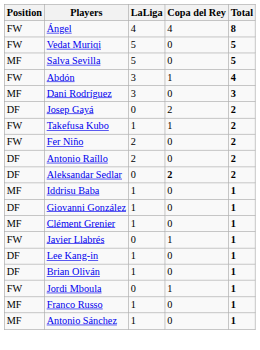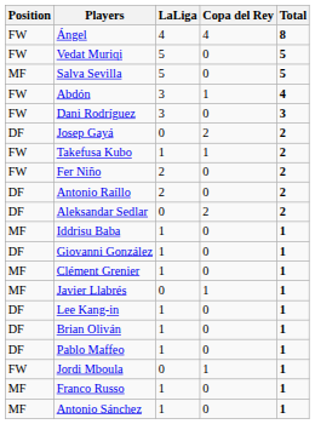 <table class="wikitable">
 <tr>
 <th>Position</th>
 <th>Players</th>
 <th>LaLiga</th>
 <th>Copa del Rey</th>
 <th>Total</th>
 </tr>
 <tr>
 <td>FW</td>
 <td> <a href='#'>Ángel</a></td>
 <td>4</td>
 <td>4</td>
 <td><strong>8</strong></td>
 </tr>
 <tr>
 <td>FW</td>
 <td> <a href='#'>Vedat Muriqi</a></td>
 <td>5</td>
 <td>0</td>
 <td><strong>5</strong></td>
 </tr>
 <tr>
 <td>MF</td>
 <td> <a href='#'>Salva Sevilla</a></td>
 <td>5</td>
 <td>0</td>
 <td><strong>5</strong></td>
 </tr>
 <tr>
 <td>FW</td>
 <td> <a href='#'>Abdón</a></td>
 <td>3</td>
 <td>1</td>
 <td><strong>4</strong></td>
 </tr>
 <tr>
-<td>MF</td>
+<td>FW</td>
 <td> <a href='#'>Dani Rodríguez</a></td>
 <td>3</td>
 <td>0</td>
 <td><strong>3</strong></td>
 </tr>
 <tr>
 <td>DF</td>
 <td> <a href='#'>Josep Gayá</a></td>
 <td>0</td>
 <td>2</td>
 <td><strong>2</strong></td>
 </tr>
 <tr>
 <td>FW</td>
 <td> <a href='#'>Takefusa Kubo</a></td>
 <td>1</td>
 <td>1</td>
 <td><strong>2</strong></td>
 </tr>
 <tr>
 <td>FW</td>
 <td> <a href='#'>Fer Niño</a></td>
 <td>2</td>
 <td>0</td>
 <td><strong>2</strong></td>
 </tr>
 <tr>
 <td>DF</td>
 <td> <a href='#'>Antonio Raíllo</a></td>
 <td>2</td>
 <td>0</td>
 <td><strong>2</strong></td>
 </tr>
 <tr>
 <td>DF</td>
 <td> <a href='#'>Aleksandar Sedlar</a></td>
 <td>0</td>
-<td><strong>2</strong></td>
+<td>2</td>
 <td><strong>2</strong></td>
 </tr>
 <tr>
 <td>MF</td>
 <td> <a href='#'>Iddrisu Baba</a></td>
 <td>1</td>
 <td>0</td>
 <td><strong>1</strong></td>
 </tr>
 <tr>
 <td>DF</td>
 <td> <a href='#'>Giovanni González</a></td>
 <td>1</td>
 <td>0</td>
 <td><strong>1</strong></td>
 </tr>
 <tr>
 <td>MF</td>
 <td> <a href='#'>Clément Grenier</a></td>
 <td>1</td>
 <td>0</td>
 <td><strong>1</strong></td>
 </tr>
 <tr>
-<td>FW</td>
+<td>MF</td>
 <td> <a href='#'>Javier Llabrés</a></td>
 <td>0</td>
 <td>1</td>
 <td><strong>1</strong></td>
 </tr>
 <tr>
 <td>DF</td>
 <td> <a href='#'>Lee Kang-in</a></td>
 <td>1</td>
 <td>0</td>
 <td><strong>1</strong></td>
 </tr>
 <tr>
 <td>DF</td>
 <td> <a href='#'>Brian Oliván</a></td>
+<td>1</td>
+<td>0</td>
+<td><strong>1</strong></td>
+</tr>
+<tr>
+<td>DF</td>
+<td> <a href='#'>Pablo Maffeo</a></td>
 <td>1</td>
 <td>0</td>
 <td><strong>1</strong></td>
 </tr>
 <tr>
 <td>FW</td>
 <td> <a href='#'>Jordi Mboula</a></td>
 <td>0</td>
 <td>1</td>
 <td><strong>1</strong></td>
 </tr>
 <tr>
 <td>MF</td>
 <td> <a href='#'>Franco Russo</a></td>
 <td>1</td>
 <td>0</td>
 <td><strong>1</strong></td>
 </tr>
 <tr>
 <td>MF</td>
 <td> <a href='#'>Antonio Sánchez</a></td>
 <td>1</td>
 <td>0</td>
 <td><strong>1</strong></td>
 </tr>
 </table>
